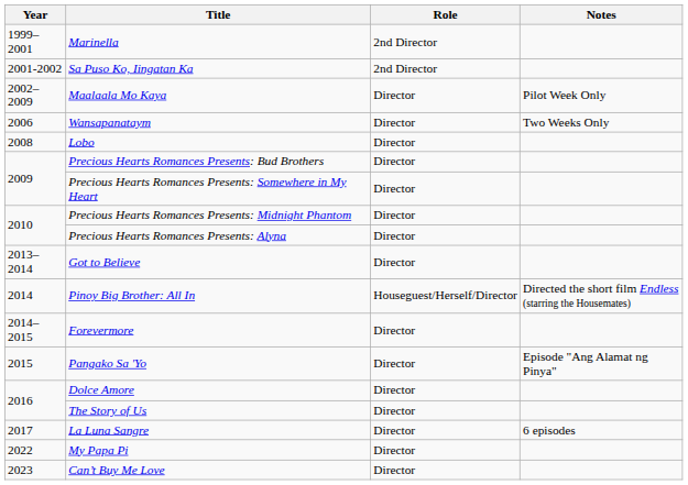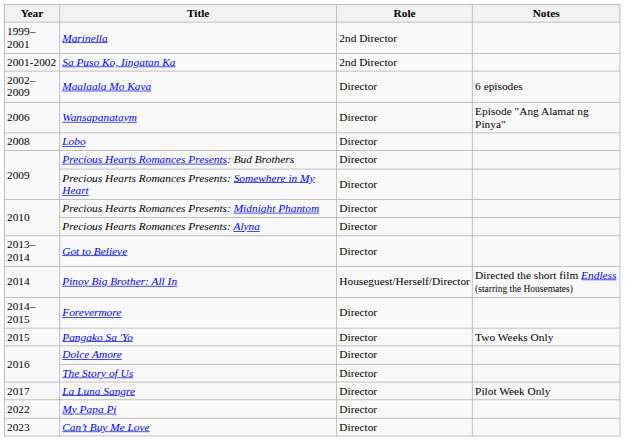 <table class="wikitable">
 <tr>
 <th>Year</th>
 <th>Title</th>
 <th>Role</th>
 <th>Notes</th>
 </tr>
 <tr>
 <td>1999–2001</td>
 <td><em><a href='#'>Marinella</a></em></td>
 <td>2nd Director</td>
 <td></td>
 </tr>
 <tr>
 <td>2001-2002</td>
 <td><em><a href='#'>Sa Puso Ko, Iingatan Ka</a></em></td>
 <td>2nd Director</td>
 <td></td>
 </tr>
 <tr>
 <td>2002–2009</td>
 <td><em><a href='#'>Maalaala Mo Kaya</a></em></td>
 <td>Director</td>
-<td>Pilot Week Only</td>
+<td>6 episodes</td>
 </tr>
 <tr>
 <td>2006</td>
 <td><em><a href='#'>Wansapanataym</a></em></td>
 <td>Director</td>
-<td>Two Weeks Only</td>
+<td>Episode "Ang Alamat ng Pinya"</td>
 </tr>
 <tr>
 <td>2008</td>
 <td><em><a href='#'>Lobo</a></em></td>
 <td>Director</td>
 <td></td>
 </tr>
 <tr>
 <td rowspan=2>2009</td>
 <td><em><a href='#'>Precious Hearts Romances Presents</a>: Bud Brothers</em></td>
 <td>Director</td>
 <td></td>
 </tr>
 <tr>
 <td><em>Precious Hearts Romances Presents: <a href='#'>Somewhere in My Heart</a></em></td>
 <td>Director</td>
 <td></td>
 </tr>
 <tr>
 <td rowspan=2>2010</td>
 <td><em>Precious Hearts Romances Presents: <a href='#'>Midnight Phantom</a></em></td>
 <td>Director</td>
 <td></td>
 </tr>
 <tr>
 <td><em>Precious Hearts Romances Presents: <a href='#'>Alyna</a></em></td>
 <td>Director</td>
 <td></td>
 </tr>
 <tr>
 <td>2013–2014</td>
 <td><em><a href='#'>Got to Believe</a></em></td>
 <td>Director</td>
 <td></td>
 </tr>
 <tr>
 <td>2014</td>
 <td><em><a href='#'>Pinoy Big Brother: All In</a></em></td>
 <td>Houseguest/Herself/Director</td>
 <td>Directed the short film <em><a href='#'>Endless</a></em> <br><small>(starring the Housemates)</small><br></td>
 </tr>
 <tr>
 <td>2014–2015</td>
 <td><em><a href='#'>Forevermore</a></em></td>
 <td>Director</td>
 <td></td>
 </tr>
 <tr>
 <td>2015</td>
 <td><em><a href='#'>Pangako Sa 'Yo</a></em></td>
 <td>Director</td>
-<td>Episode "Ang Alamat ng Pinya"</td>
+<td>Two Weeks Only</td>
 </tr>
 <tr>
 <td rowspan=2>2016</td>
 <td><em><a href='#'>Dolce Amore</a></em></td>
 <td>Director</td>
 <td></td>
 </tr>
 <tr>
 <td><em><a href='#'>The Story of Us</a></em></td>
 <td>Director</td>
 <td></td>
 </tr>
 <tr>
 <td>2017</td>
 <td><em><a href='#'>La Luna Sangre</a></em></td>
 <td>Director</td>
-<td>6 episodes</td>
+<td>Pilot Week Only</td>
 </tr>
 <tr>
 <td>2022</td>
 <td><em><a href='#'>My Papa Pi</a></em></td>
 <td>Director</td>
 <td></td>
 </tr>
 <tr>
 <td>2023</td>
 <td><em><a href='#'>Can’t Buy Me Love</a></em></td>
 <td>Director</td>
 <td></td>
 </tr>
 </table>
